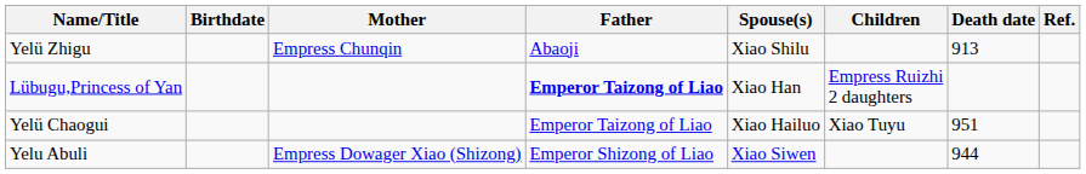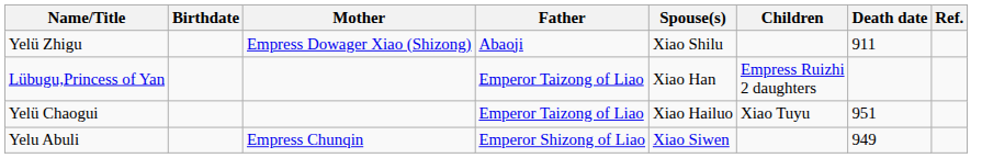 <table class="wikitable">
 <tr>
 <th>Name/Title</th>
 <th>Birthdate</th>
 <th>Mother</th>
 <th>Father</th>
 <th>Spouse(s)</th>
 <th>Children</th>
 <th>Death date</th>
 <th>Ref.</th>
 </tr>
 <tr>
 <td>Yelü Zhigu</td>
 <td></td>
-<td><a href='#'>Empress Chunqin</a></td>
+<td><a href='#'>Empress Dowager Xiao (Shizong)</a></td>
 <td><a href='#'>Abaoji</a></td>
 <td>Xiao Shilu</td>
 <td></td>
-<td>913</td>
+<td>911</td>
 <td></td>
 </tr>
 <tr>
 <td><a href='#'>Lübugu,Princess of Yan</a></td>
 <td></td>
 <td></td>
-<td><strong><a href='#'>Emperor Taizong of Liao</a></strong></td>
+<td><a href='#'>Emperor Taizong of Liao</a></td>
 <td>Xiao Han</td>
 <td><a href='#'>Empress Ruizhi</a><br>2 daughters</td>
 <td></td>
 <td></td>
 </tr>
 <tr>
 <td>Yelü Chaogui</td>
 <td></td>
 <td></td>
 <td><a href='#'>Emperor Taizong of Liao</a></td>
 <td>Xiao Hailuo</td>
 <td>Xiao Tuyu</td>
 <td>951</td>
 <td></td>
 </tr>
 <tr>
 <td>Yelu Abuli</td>
 <td></td>
-<td><a href='#'>Empress Dowager Xiao (Shizong)</a></td>
+<td><a href='#'>Empress Chunqin</a></td>
 <td><a href='#'>Emperor Shizong of Liao</a></td>
 <td><a href='#'>Xiao Siwen</a></td>
 <td></td>
-<td>944</td>
+<td>949</td>
 <td></td>
 </tr>
 </table>
